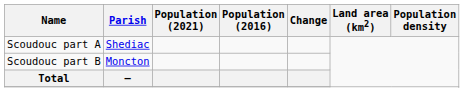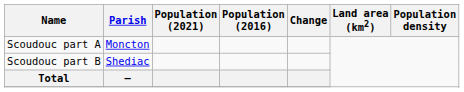 <table class="wikitable sortable collapsible">
 <tr>
 <th scope="col">Name</th>
 <th scope="col"><a href='#'>Parish</a></th>
 <th scope="col">Population<br>(2021)</th>
 <th scope="col">Population<br>(2016)</th>
 <th scope="col">Change</th>
 <th scope="col">Land area<br>(km<sup>2</sup>)</th>
 <th scope="col">Population<br>density</th>
 </tr>
 <tr>
 <td scope="row">Scoudouc part A</td>
-<td><a href='#'>Shediac</a></td>
+<td><a href='#'>Moncton</a></td>
 <td></td>
 <td align=center></td>
 <td align=center></td>
 </tr>
 <tr>
 <td scope="row">Scoudouc part B</td>
-<td><a href='#'>Moncton</a></td>
+<td><a href='#'>Shediac</a></td>
 <td></td>
 <td align=center></td>
 <td align=center></td>
 </tr>
 <tr class="sortbottom" align="center" style="background: #f2f2f2;">
 <td><strong>Total</strong></td>
 <td align=center><strong>—</strong></td>
 <td></td>
 <td align=center><strong></strong></td>
 <td><strong></strong></td>
 </tr>
 <tr>
 </tr>
 </table>
